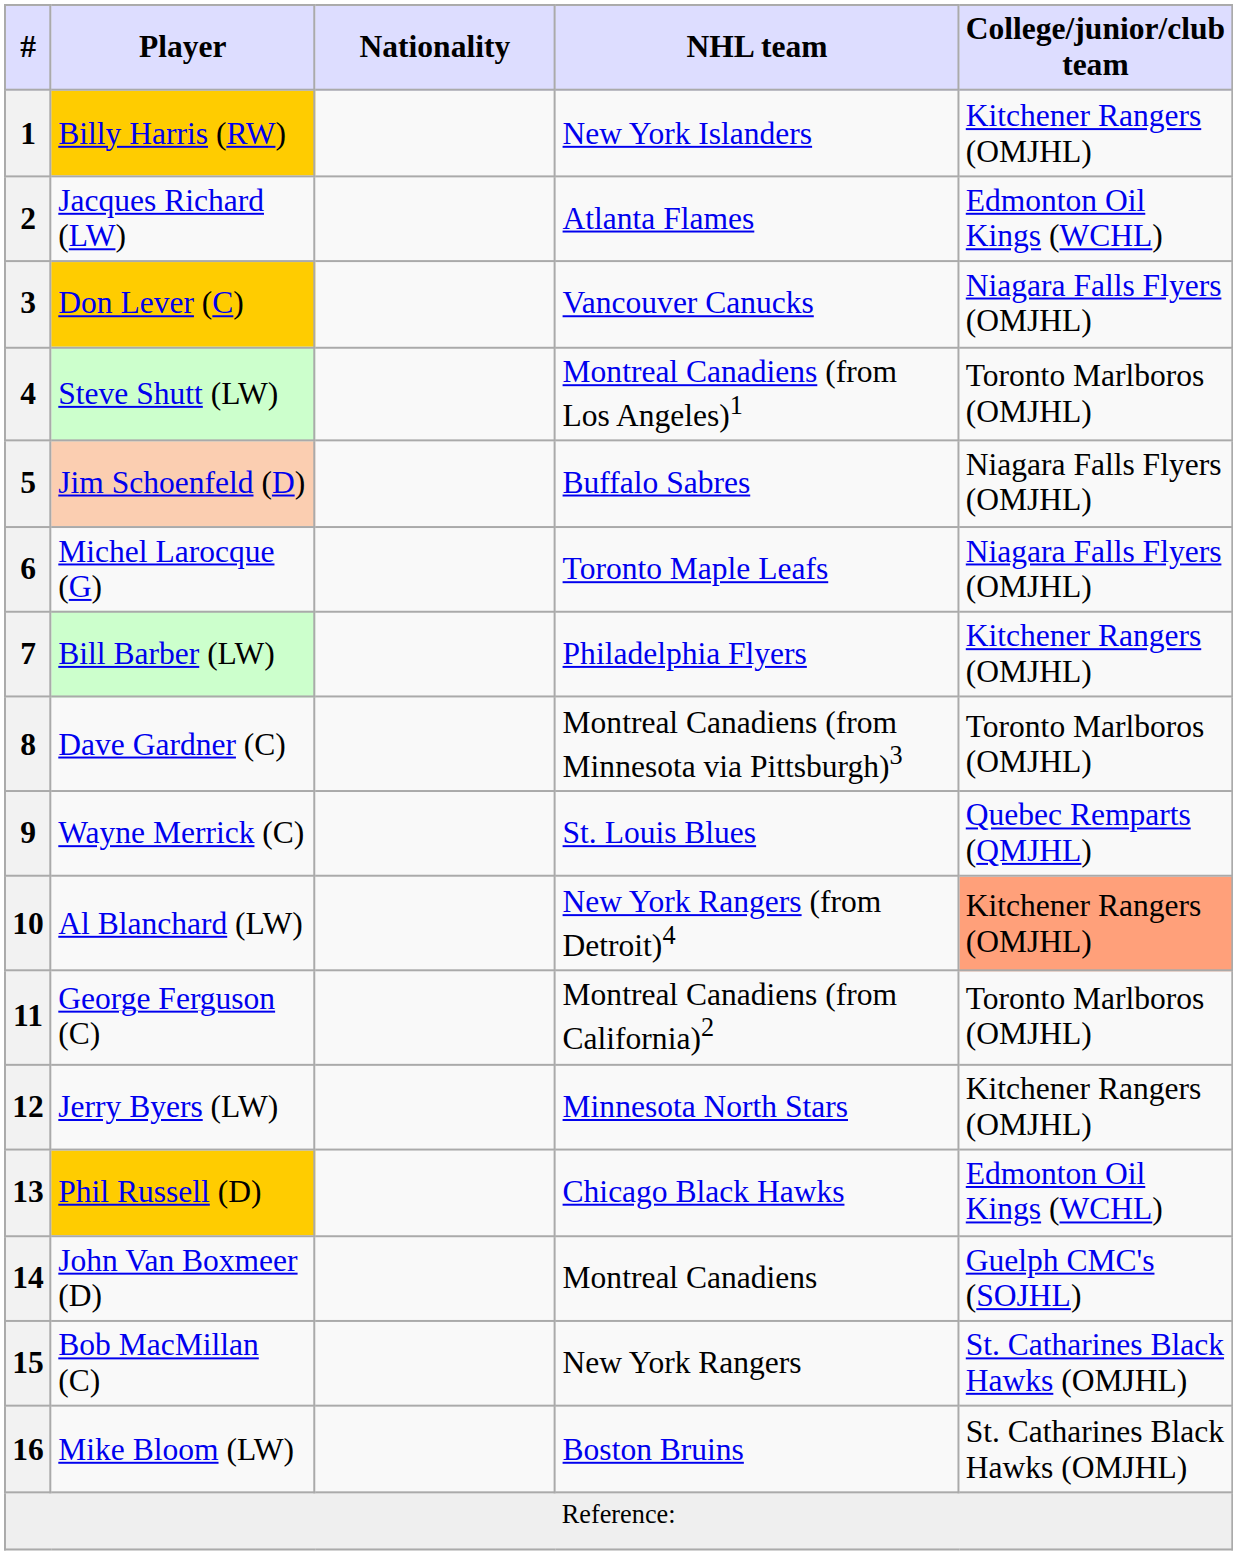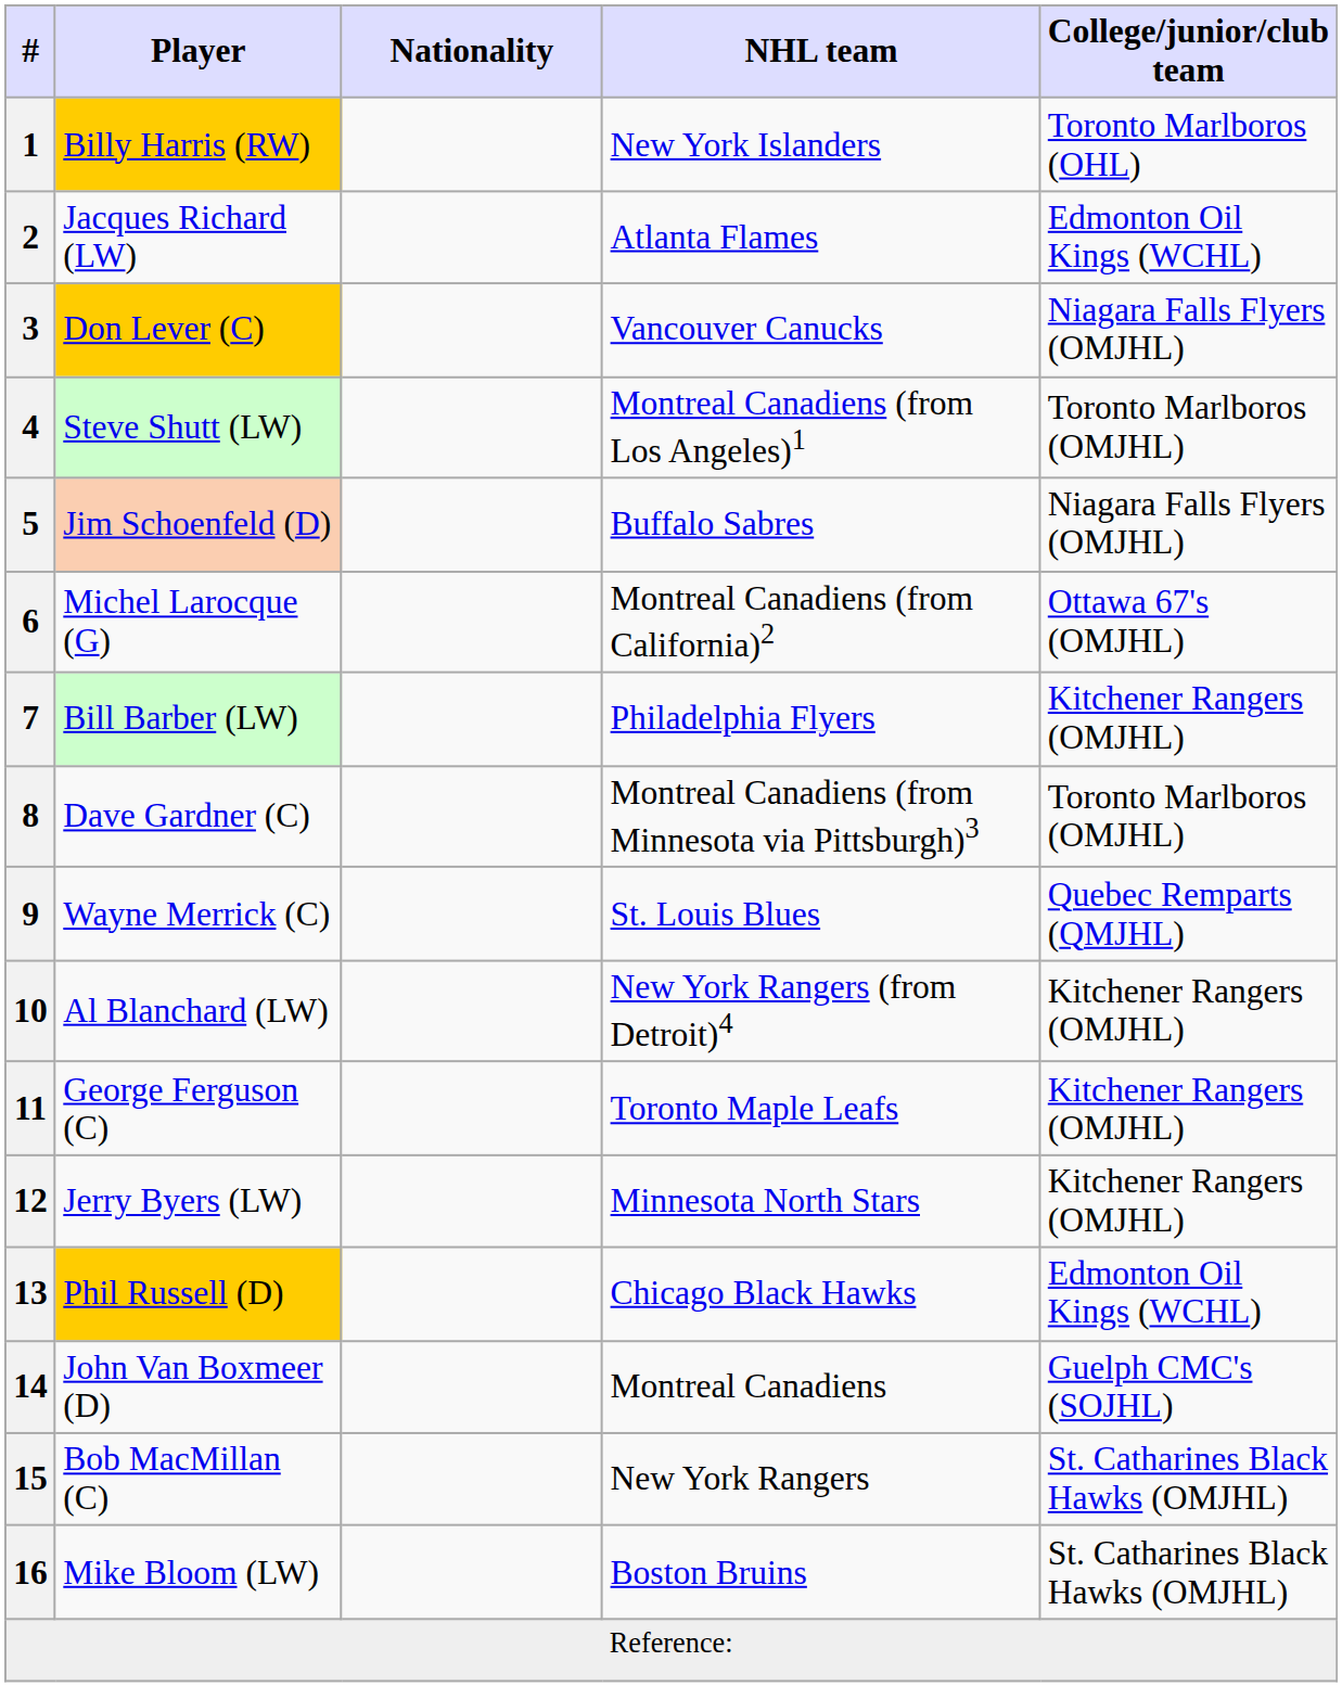 <table class="wikitable" style="width: 100%">
 <tr>
 <th style="background:#ddf; width:2.75%;">#</th>
 <th style="background:#ddf; width:22.0%;">Player</th>
 <th style="background:#ddf; width:20.0%;">Nationality</th>
 <th style="background:#ddf; width:34.0%;">NHL team</th>
 <th style="background:#ddf; width:100.0%;">College/junior/club team</th>
 </tr>
 <tr>
 <th>1</th>
 <td bgcolor="#FFCC00"><a href='#'>Billy Harris</a> (<a href='#'>RW</a>)</td>
 <td></td>
 <td><a href='#'>New York Islanders</a></td>
-<td><a href='#'>Kitchener Rangers</a> (OMJHL)</td>
+<td><a href='#'>Toronto Marlboros</a> (<a href='#'>OHL</a>)</td>
 </tr>
 <tr>
 <th>2</th>
 <td><a href='#'>Jacques Richard</a> (<a href='#'>LW</a>)</td>
 <td></td>
 <td><a href='#'>Atlanta Flames</a></td>
 <td><a href='#'>Edmonton Oil Kings</a> (<a href='#'>WCHL</a>)</td>
 </tr>
 <tr>
 <th>3</th>
 <td bgcolor="#FFCC00"><a href='#'>Don Lever</a> (<a href='#'>C</a>)</td>
 <td></td>
 <td><a href='#'>Vancouver Canucks</a></td>
 <td><a href='#'>Niagara Falls Flyers</a> (OMJHL)</td>
 </tr>
 <tr>
 <th>4</th>
 <td bgcolor="#CCFFCC"><a href='#'>Steve Shutt</a> (LW)</td>
 <td></td>
 <td><a href='#'>Montreal Canadiens</a> (from Los Angeles)<sup>1</sup></td>
 <td>Toronto Marlboros (OMJHL)</td>
 </tr>
 <tr>
 <th>5</th>
 <td bgcolor="#FBCEB1"><a href='#'>Jim Schoenfeld</a> (<a href='#'>D</a>)</td>
 <td></td>
 <td><a href='#'>Buffalo Sabres</a></td>
 <td>Niagara Falls Flyers (OMJHL)</td>
 </tr>
 <tr>
 <th>6</th>
 <td><a href='#'>Michel Larocque</a> (<a href='#'>G</a>)</td>
 <td></td>
-<td><a href='#'>Toronto Maple Leafs</a></td>
-<td><a href='#'>Niagara Falls Flyers</a> (OMJHL)</td>
+<td>Montreal Canadiens (from California)<sup>2</sup></td>
+<td><a href='#'>Ottawa 67's</a> (OMJHL)</td>
 </tr>
 <tr>
 <th>7</th>
 <td bgcolor="#CCFFCC"><a href='#'>Bill Barber</a> (LW)</td>
 <td></td>
 <td><a href='#'>Philadelphia Flyers</a></td>
 <td><a href='#'>Kitchener Rangers</a> (OMJHL)</td>
 </tr>
 <tr>
 <th>8</th>
 <td><a href='#'>Dave Gardner</a> (C)</td>
 <td></td>
 <td>Montreal Canadiens (from Minnesota via Pittsburgh)<sup>3</sup></td>
 <td>Toronto Marlboros (OMJHL)</td>
 </tr>
 <tr>
 <th>9</th>
 <td><a href='#'>Wayne Merrick</a> (C)</td>
 <td></td>
 <td><a href='#'>St. Louis Blues</a></td>
 <td><a href='#'>Quebec Remparts</a> (<a href='#'>QMJHL</a>)</td>
 </tr>
 <tr>
 <th>10</th>
 <td><a href='#'>Al Blanchard</a> (LW)</td>
 <td></td>
 <td><a href='#'>New York Rangers</a> (from Detroit)<sup>4</sup></td>
-<td style="background: lightsalmon;">Kitchener Rangers (OMJHL)</td>
+<td>Kitchener Rangers (OMJHL)</td>
 </tr>
 <tr>
 <th>11</th>
 <td><a href='#'>George Ferguson</a> (C)</td>
 <td></td>
-<td>Montreal Canadiens (from California)<sup>2</sup></td>
-<td>Toronto Marlboros (OMJHL)</td>
+<td><a href='#'>Toronto Maple Leafs</a></td>
+<td><a href='#'>Kitchener Rangers</a> (OMJHL)</td>
 </tr>
 <tr>
 <th>12</th>
 <td><a href='#'>Jerry Byers</a> (LW)</td>
 <td></td>
 <td><a href='#'>Minnesota North Stars</a></td>
 <td>Kitchener Rangers (OMJHL)</td>
 </tr>
 <tr>
 <th>13</th>
 <td bgcolor="#FFCC00"><a href='#'>Phil Russell</a> (D)</td>
 <td></td>
 <td><a href='#'>Chicago Black Hawks</a></td>
 <td><a href='#'>Edmonton Oil Kings</a> (<a href='#'>WCHL</a>)</td>
 </tr>
 <tr>
 <th>14</th>
 <td><a href='#'>John Van Boxmeer</a> (D)</td>
 <td></td>
 <td>Montreal Canadiens</td>
 <td><a href='#'>Guelph CMC's</a> (<a href='#'>SOJHL</a>)</td>
 </tr>
 <tr>
 <th>15</th>
 <td><a href='#'>Bob MacMillan</a> (C)</td>
 <td></td>
 <td>New York Rangers</td>
 <td><a href='#'>St. Catharines Black Hawks</a> (OMJHL)</td>
 </tr>
 <tr>
 <th>16</th>
 <td><a href='#'>Mike Bloom</a> (LW)</td>
 <td></td>
 <td><a href='#'>Boston Bruins</a></td>
 <td>St. Catharines Black Hawks (OMJHL)</td>
 </tr>
 <tr>
 <td align=center colspan="6" bgcolor="#efefef"><sup>Reference: </sup></td>
 </tr>
 </table>
